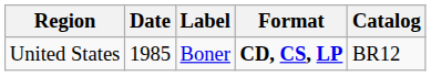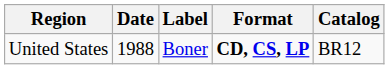 <table class="wikitable">
 <tr>
 <th>Region</th>
 <th>Date</th>
 <th>Label</th>
 <th>Format</th>
 <th>Catalog</th>
 </tr>
 <tr>
 <td>United States</td>
-<td>1985</td>
+<td>1988</td>
 <td><a href='#'>Boner</a></td>
 <td><strong>CD, <a href='#'>CS</a>, <a href='#'>LP</a></strong></td>
 <td>BR12</td>
 </tr>
 </table>
